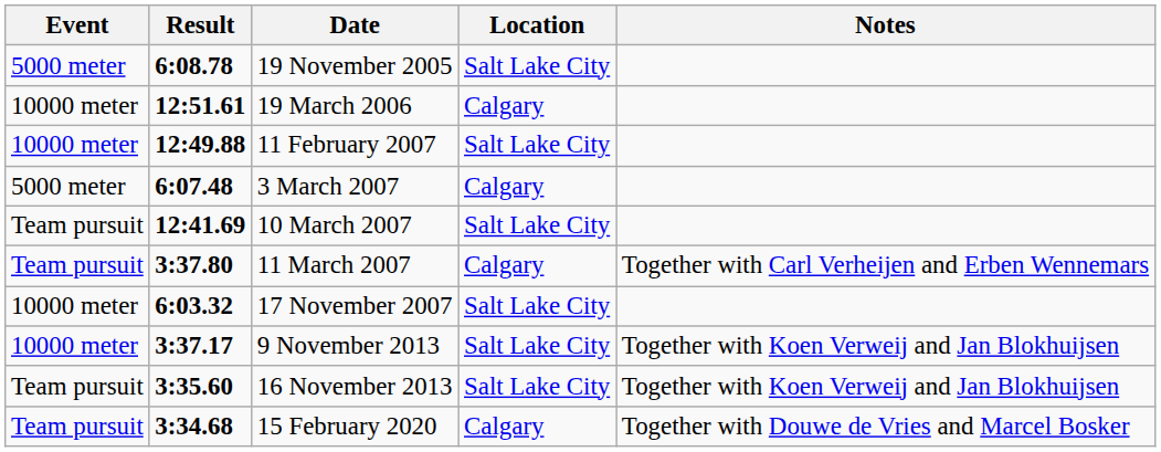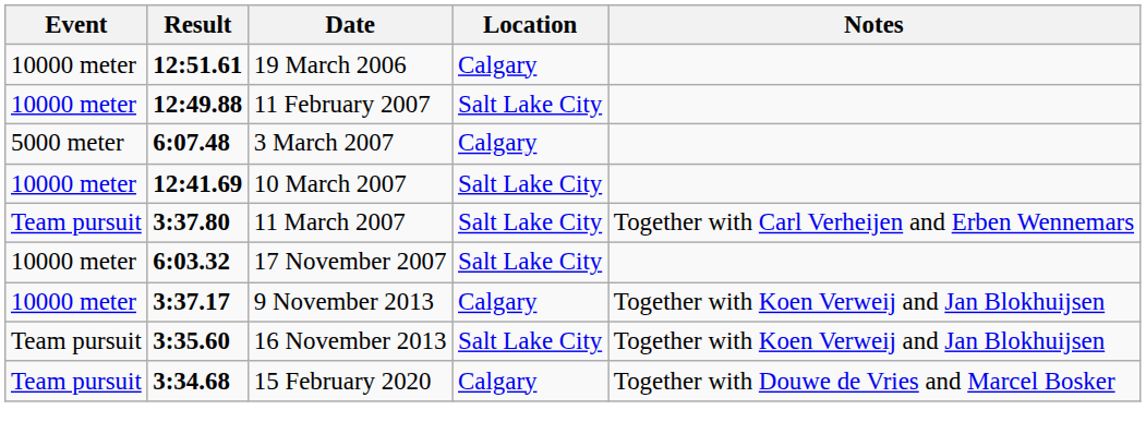 <table class="wikitable">
 <tr>
 <th>Event</th>
 <th>Result</th>
 <th>Date</th>
 <th>Location</th>
 <th>Notes</th>
-</tr>
-<tr>
-<td><a href='#'>5000 meter</a></td>
-<td><strong>6:08.78</strong></td>
-<td>19 November 2005</td>
-<td align="left"><a href='#'>Salt Lake City</a></td>
-<td></td>
 </tr>
 <tr>
 <td>10000 meter</td>
 <td><strong>12:51.61</strong></td>
 <td>19 March 2006</td>
 <td align="left"><a href='#'>Calgary</a></td>
 <td></td>
 </tr>
 <tr>
 <td><a href='#'>10000 meter</a></td>
 <td><strong>12:49.88</strong></td>
 <td>11 February 2007</td>
 <td align="left"><a href='#'>Salt Lake City</a></td>
 <td></td>
 </tr>
 <tr>
 <td>5000 meter</td>
 <td><strong>6:07.48</strong></td>
 <td>3 March 2007</td>
 <td align="left"><a href='#'>Calgary</a></td>
 <td></td>
 </tr>
 <tr>
-<td>Team pursuit</td>
+<td><a href='#'>10000 meter</a></td>
 <td><strong>12:41.69</strong></td>
 <td>10 March 2007</td>
 <td align="left"><a href='#'>Salt Lake City</a></td>
 <td></td>
 </tr>
 <tr>
 <td><a href='#'>Team pursuit</a></td>
 <td><strong>3:37.80</strong></td>
 <td>11 March 2007</td>
-<td align="left"><a href='#'>Calgary</a></td>
+<td align="left"><a href='#'>Salt Lake City</a></td>
 <td>Together with <a href='#'>Carl Verheijen</a> and <a href='#'>Erben Wennemars</a></td>
 </tr>
 <tr>
 <td>10000 meter</td>
 <td><strong>6:03.32</strong></td>
 <td>17 November 2007</td>
 <td align="left"><a href='#'>Salt Lake City</a></td>
 <td></td>
 </tr>
 <tr>
 <td><a href='#'>10000 meter</a></td>
 <td><strong>3:37.17</strong></td>
 <td>9 November 2013</td>
-<td align="left"><a href='#'>Salt Lake City</a></td>
+<td align="left"><a href='#'>Calgary</a></td>
 <td>Together with <a href='#'>Koen Verweij</a> and <a href='#'>Jan Blokhuijsen</a></td>
 </tr>
 <tr>
 <td>Team pursuit</td>
 <td><strong>3:35.60</strong></td>
 <td>16 November 2013</td>
 <td align="left"><a href='#'>Salt Lake City</a></td>
 <td>Together with <a href='#'>Koen Verweij</a> and <a href='#'>Jan Blokhuijsen</a></td>
 </tr>
 <tr>
 <td><a href='#'>Team pursuit</a></td>
 <td><strong>3:34.68</strong></td>
 <td>15 February 2020</td>
 <td align="left"><a href='#'>Calgary</a></td>
 <td>Together with <a href='#'>Douwe de Vries</a> and <a href='#'>Marcel Bosker</a></td>
 </tr>
 </table>
